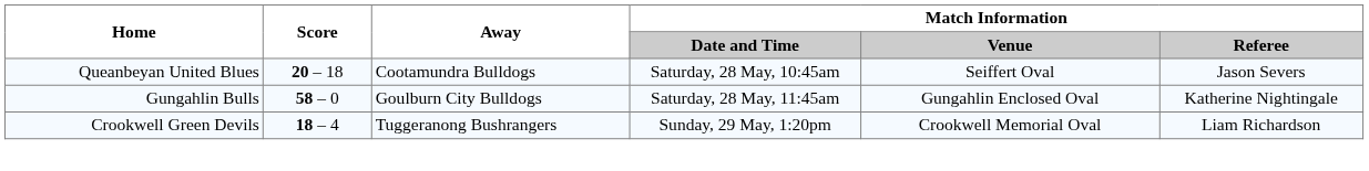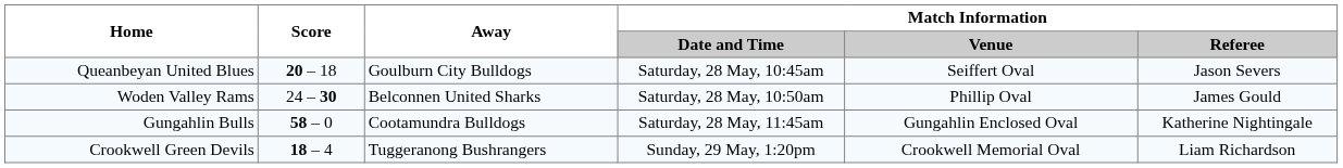 <table border="1" cellpadding="3" cellspacing="0" width="100%" style="border-collapse:collapse;  text-align:center;">
 <tr>
 <th rowspan="2" width="19%">Home</th>
 <th rowspan="2" width="8%">Score</th>
 <th rowspan="2" width="19%">Away</th>
 <th colspan="3">Match Information</th>
 </tr>
 <tr style="background:#CCCCCC">
 <th width="17%">Date and Time</th>
 <th width="22%">Venue</th>
 <th width="50%">Referee</th>
 </tr>
 <tr style="text-align:center; background:#f5faff;">
 <td align="right">Queanbeyan United Blues </td>
 <td><strong>20</strong> – 18</td>
-<td align="left"> Cootamundra Bulldogs</td>
+<td align="left"> Goulburn City Bulldogs</td>
 <td>Saturday, 28 May, 10:45am</td>
 <td>Seiffert Oval</td>
 <td>Jason Severs</td>
 </tr>
 <tr style="text-align:center; background:#f5faff;">
+<td align="right">Woden Valley Rams </td>
+<td>24 – <strong>30</strong></td>
+<td align="left"> Belconnen United Sharks</td>
+<td>Saturday, 28 May, 10:50am</td>
+<td>Phillip Oval</td>
+<td>James Gould</td>
+</tr>
+<tr style="text-align:center; background:#f5faff;">
 <td align="right">Gungahlin Bulls </td>
 <td><strong>58</strong> – 0</td>
-<td align="left"> Goulburn City Bulldogs</td>
+<td align="left"> Cootamundra Bulldogs</td>
 <td>Saturday, 28 May, 11:45am</td>
 <td>Gungahlin Enclosed Oval</td>
 <td>Katherine Nightingale</td>
 </tr>
 <tr style="text-align:center; background:#f5faff;">
 <td align="right">Crookwell Green Devils </td>
 <td><strong>18</strong> – 4</td>
 <td align="left"> Tuggeranong Bushrangers</td>
 <td>Sunday, 29 May, 1:20pm</td>
 <td>Crookwell Memorial Oval</td>
 <td>Liam Richardson</td>
 </tr>
 </table>
